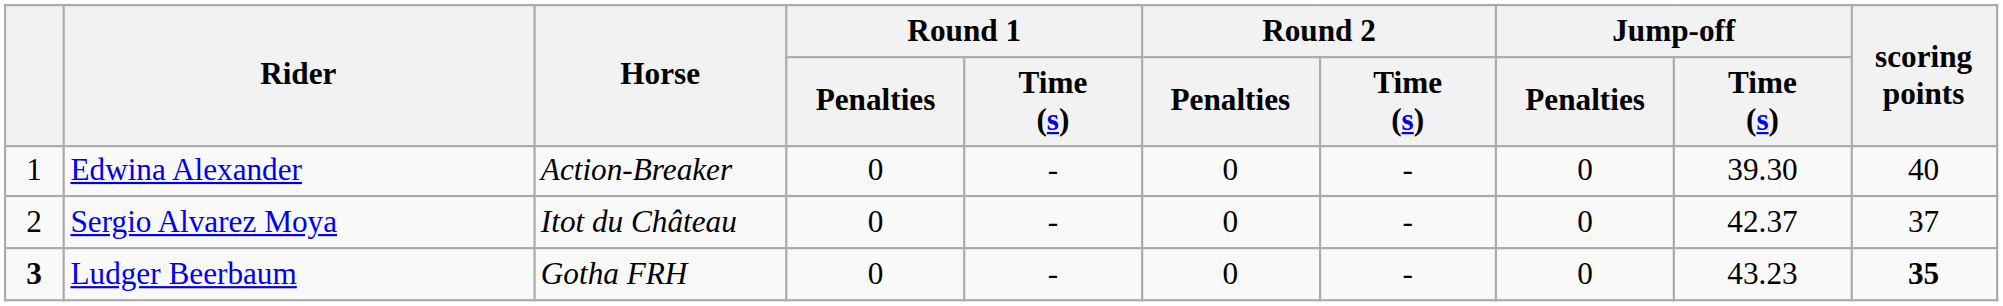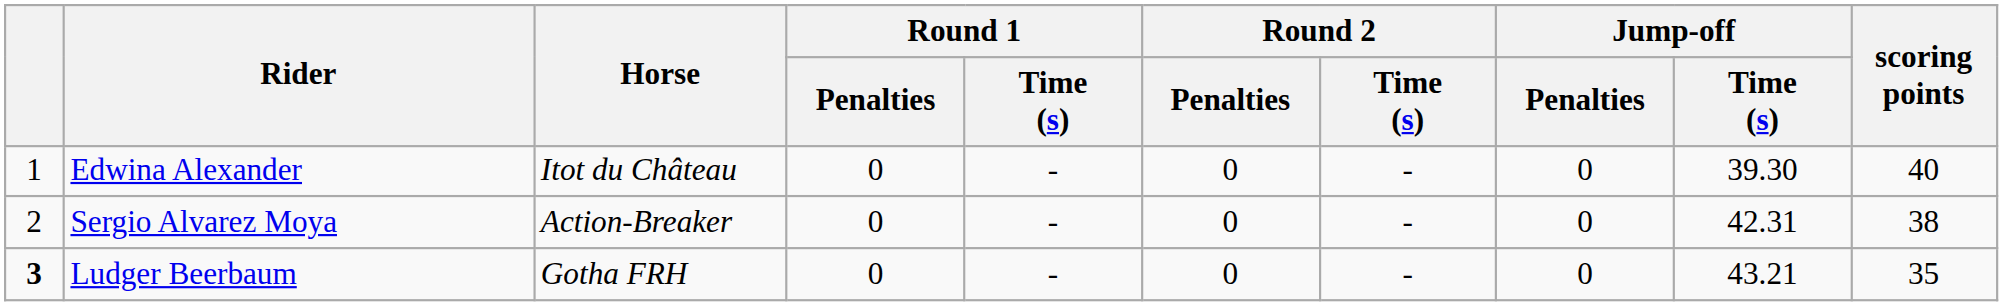 <table class="wikitable" style="font-size: 90%">
 <tr>
 <th rowspan=2 width=20></th>
 <th rowspan=2 width=210>Rider</th>
 <th rowspan=2 width=110>Horse</th>
 <th colspan=2>Round 1</th>
 <th colspan=2>Round 2</th>
 <th colspan=2>Jump-off</th>
 <th rowspan=2 width=60>scoring<br>points</th>
 </tr>
 <tr>
 <th width=75>Penalties</th>
 <th width=75>Time<br>(<a href='#'>s</a>)</th>
 <th width=75>Penalties</th>
 <th width=75>Time<br>(<a href='#'>s</a>)</th>
 <th width=75>Penalties</th>
 <th width=75>Time<br>(<a href='#'>s</a>)</th>
 </tr>
 <tr>
 <td align=center>1</td>
 <td> <a href='#'>Edwina Alexander</a></td>
-<td><em>Action-Breaker</em></td>
+<td><em>Itot du Château</em></td>
 <td align=center>0</td>
 <td align=center>-</td>
 <td align=center>0</td>
 <td align=center>-</td>
 <td align=center>0</td>
 <td align=center>39.30</td>
 <td align=center>40</td>
 </tr>
 <tr>
 <td align=center>2</td>
 <td> <a href='#'>Sergio Alvarez Moya</a></td>
-<td><em>Itot du Château</em></td>
+<td><em>Action-Breaker</em></td>
 <td align=center>0</td>
 <td align=center>-</td>
 <td align=center>0</td>
 <td align=center>-</td>
 <td align=center>0</td>
-<td align=center>42.37</td>
-<td align=center>37</td>
+<td align=center>42.31</td>
+<td align=center>38</td>
 </tr>
 <tr>
 <td align=center><strong>3</strong></td>
 <td> <a href='#'>Ludger Beerbaum</a></td>
 <td><em>Gotha FRH</em></td>
 <td align=center>0</td>
 <td align=center>-</td>
 <td align=center>0</td>
 <td align=center>-</td>
 <td align=center>0</td>
-<td align=center>43.23</td>
-<td align=center><strong>35</strong></td>
+<td align=center>43.21</td>
+<td align=center>35</td>
 </tr>
 </table>
